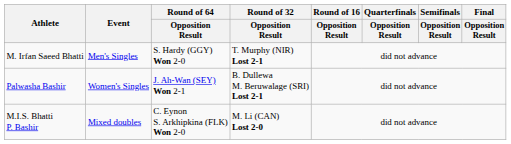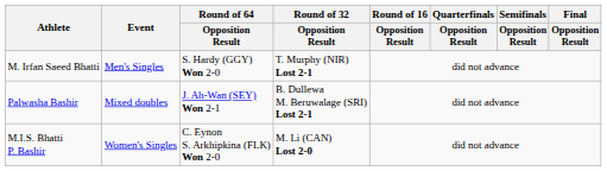 <table class="wikitable" style="font-size:90%">
 <tr>
 <th rowspan=2>Athlete</th>
 <th rowspan=2>Event</th>
 <th>Round of 64</th>
 <th>Round of 32</th>
 <th>Round of 16</th>
 <th>Quarterfinals</th>
 <th>Semifinals</th>
 <th colspan=2>Final</th>
 </tr>
 <tr style="font-size:95%">
 <th>Opposition<br>Result</th>
 <th>Opposition<br>Result</th>
 <th>Opposition<br>Result</th>
 <th>Opposition<br>Result</th>
 <th>Opposition<br>Result</th>
 <th>Opposition<br>Result</th>
 </tr>
 <tr align=center>
 <td align=left>M. Irfan Saeed Bhatti</td>
 <td align=left><a href='#'>Men's Singles</a></td>
 <td align=left>S. Hardy (GGY) <br> <strong>Won</strong> 2-0</td>
 <td align=left>T. Murphy (NIR) <br> <strong>Lost 2-1</strong></td>
 <td colspan=4>did not advance</td>
 </tr>
 <tr>
 <td align=left><a href='#'>Palwasha Bashir</a></td>
-<td align=left><a href='#'>Women's Singles</a></td>
+<td align=left><a href='#'>Mixed doubles</a></td>
 <td align=left><a href='#'>J. Ah-Wan (SEY)</a> <br> <strong>Won</strong> 2-1</td>
 <td align=left>B. Dullewa <br>M. Beruwalage (SRI) <br> <strong>Lost 2-1</strong></td>
 <td align=center colspan=4>did not advance</td>
 </tr>
 <tr>
 <td align=left>M.I.S. Bhatti <br><a href='#'>P. Bashir</a></td>
-<td align=left><a href='#'>Mixed doubles</a></td>
+<td align=left><a href='#'>Women's Singles</a></td>
 <td align=left>C. Eynon <br> S. Arkhipkina (FLK) <br> <strong>Won</strong> 2-0</td>
 <td align=left>M. Li (CAN) <br> <strong>Lost 2-0</strong></td>
 <td align=center colspan=4>did not advance</td>
 </tr>
 </table>
